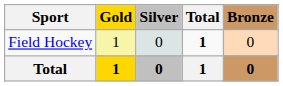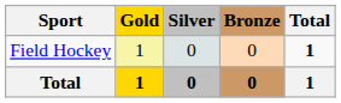 <table class="wikitable sortable"style="font-size:85%; text-align:center;">
 <tr>
 <th>Sport</th>
 <th style="background-color:gold;">Gold</th>
 <th style="background-color:silver;">Silver</th>
+<th style="background-color:#c96;">Bronze</th>
 <th>Total</th>
-<th style="background-color:#c96;">Bronze</th>
 </tr>
 <tr>
 <td align=left><a href='#'>Field Hockey</a></td>
 <td style="background:#F7F6A8;">1</td>
 <td style="background:#DCE5E5;">0</td>
+<td style="background:#FFDAB9;">0</td>
 <td><strong>1</strong></td>
-<td style="background:#FFDAB9;">0</td>
 </tr>
 <tr>
 <th><strong>Total</strong></th>
 <th style="background:gold;"><strong>1</strong></th>
 <th style="background:silver;"><strong>0</strong></th>
+<th style="background:#c96;"><strong>0</strong></th>
 <th><strong>1</strong></th>
-<th style="background:#c96;"><strong>0</strong></th>
 </tr>
 </table>
